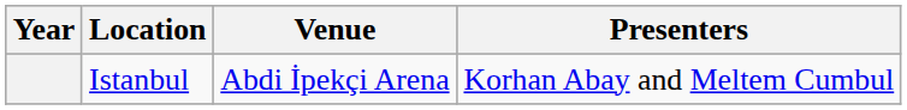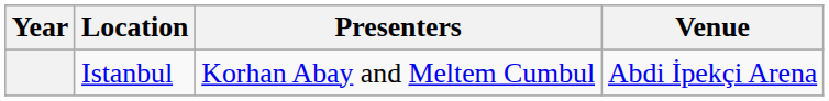 <table class="wikitable plainrowheaders">
 <tr>
 <th>Year</th>
 <th>Location</th>
+<th>Presenters</th>
 <th>Venue</th>
-<th>Presenters</th>
 </tr>
 <tr>
 <th scope="row"></th>
 <td><a href='#'>Istanbul</a></td>
+<td><a href='#'>Korhan Abay</a> and <a href='#'>Meltem Cumbul</a></td>
 <td><a href='#'>Abdi İpekçi Arena</a></td>
-<td><a href='#'>Korhan Abay</a> and <a href='#'>Meltem Cumbul</a></td>
 </tr>
 </table>
